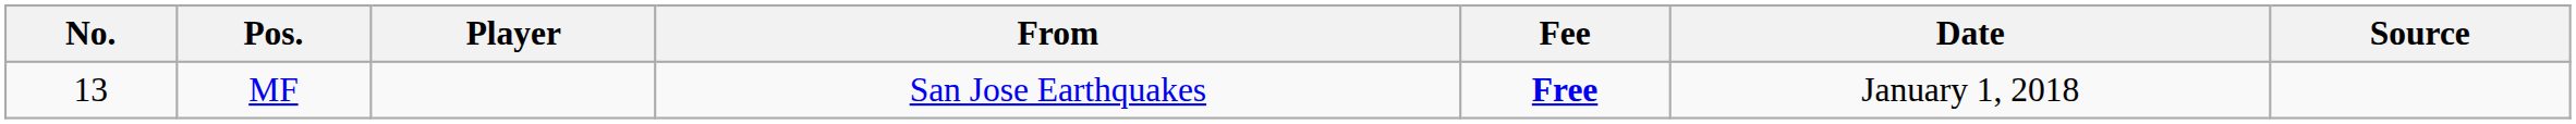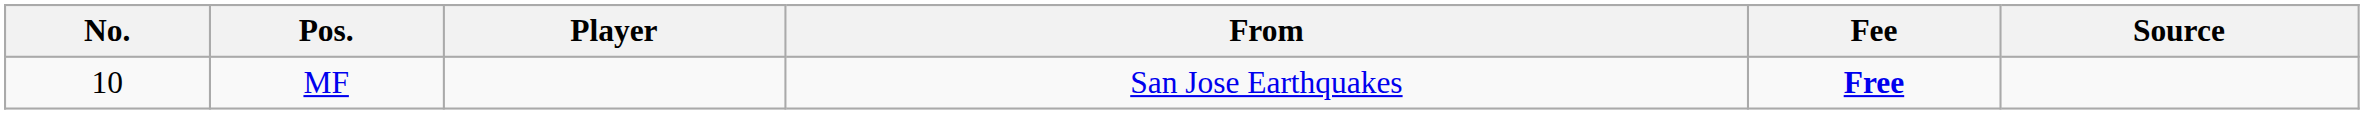 <table class="wikitable sortable" style="width:90%; text-align:center; font-size:95%; text-align:center">
 <tr>
 <th>No.</th>
 <th>Pos.</th>
 <th>Player</th>
 <th>From</th>
 <th>Fee</th>
-<th>Date</th>
 <th class="unsortable">Source</th>
 </tr>
 <tr>
-<td>13</td>
+<td>10</td>
 <td><a href='#'>MF</a></td>
 <td> </td>
 <td><a href='#'>San Jose Earthquakes</a> </td>
 <td><strong><a href='#'>Free</a></strong></td>
-<td>January 1, 2018</td>
 <td></td>
 </tr>
 </table>
